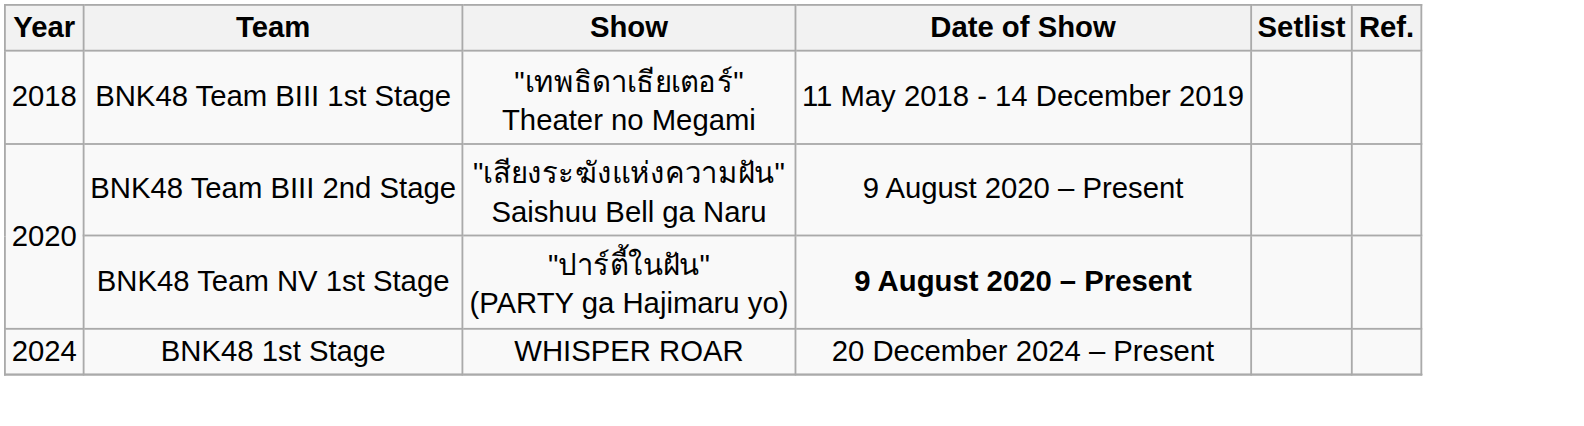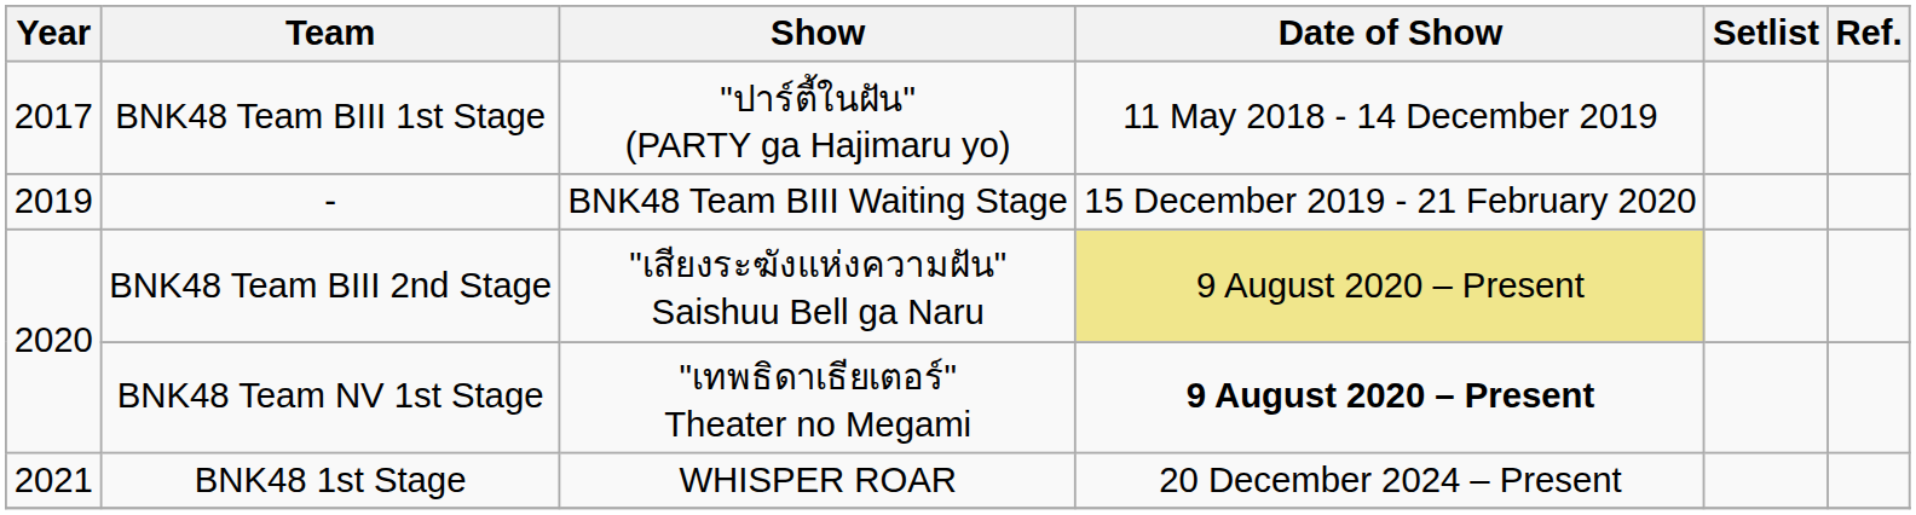 <table class="wikitable plainrowheaders" style="text-align:center;">
 <tr>
 <th>Year</th>
 <th>Team</th>
 <th>Show</th>
 <th>Date of Show</th>
 <th>Setlist</th>
 <th>Ref.</th>
 </tr>
 <tr>
-<td rowspan="1">2018</td>
+<td rowspan="1">2017</td>
 <td>BNK48 Team BIII 1st Stage</td>
-<td rowspan="1">"เทพธิดาเธียเตอร์" <br> Theater no Megami</td>
+<td rowspan="1">"ปาร์ตี้ในฝัน"<br>(PARTY ga Hajimaru yo)</td>
 <td>11 May 2018 - 14 December 2019</td>
+<td align="center"></td>
+<td></td>
+</tr>
+<tr>
+<td>2019</td>
+<td>-</td>
+<td rowspan="1">BNK48 Team BIII Waiting Stage</td>
+<td>15 December 2019 - 21 February 2020</td>
 <td align="center"></td>
 <td></td>
 </tr>
 <tr>
 <td rowspan="2">2020</td>
 <td>BNK48 Team BIII 2nd Stage</td>
 <td rowspan="1">"เสียงระฆังแห่งความฝัน" <br> Saishuu Bell ga Naru</td>
-<td>9 August 2020 – Present</td>
+<td style="background: khaki;">9 August 2020 – Present</td>
 <td align="center"></td>
 <td></td>
 </tr>
 <tr>
 <td>BNK48 Team NV 1st Stage</td>
-<td rowspan="1">"ปาร์ตี้ในฝัน"<br>(PARTY ga Hajimaru yo)</td>
+<td rowspan="1">"เทพธิดาเธียเตอร์" <br> Theater no Megami</td>
 <td><strong>9 August 2020 – Present</strong></td>
 <td align="center"></td>
 <td></td>
 </tr>
 <tr>
-<td>2024</td>
+<td>2021</td>
 <td>BNK48  1st Stage</td>
 <td rowspan="1">WHISPER ROAR</td>
 <td>20 December 2024 – Present</td>
 <td align="center"></td>
 <td></td>
 </tr>
 <tr>
 </tr>
 </table>
